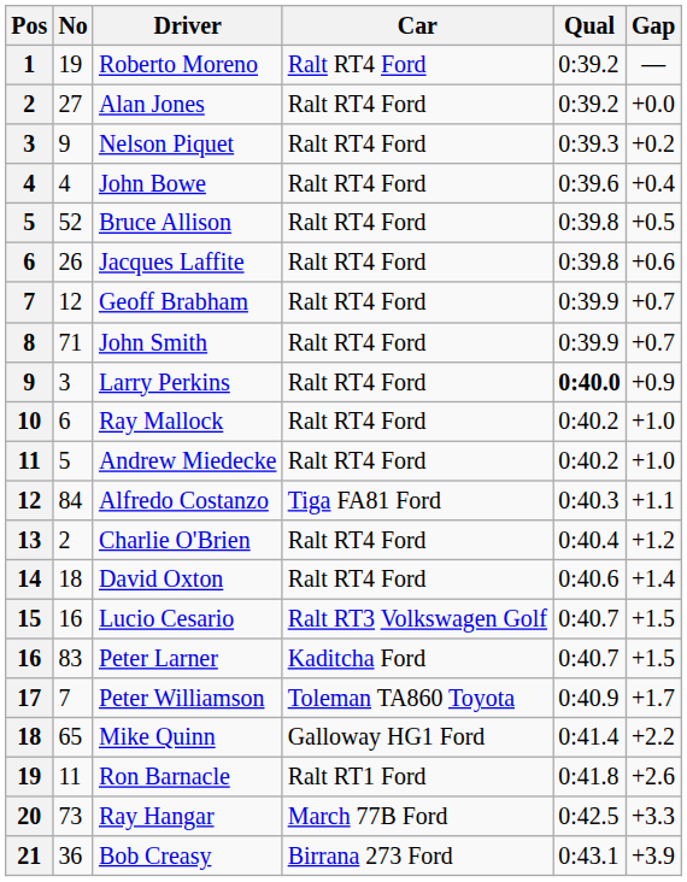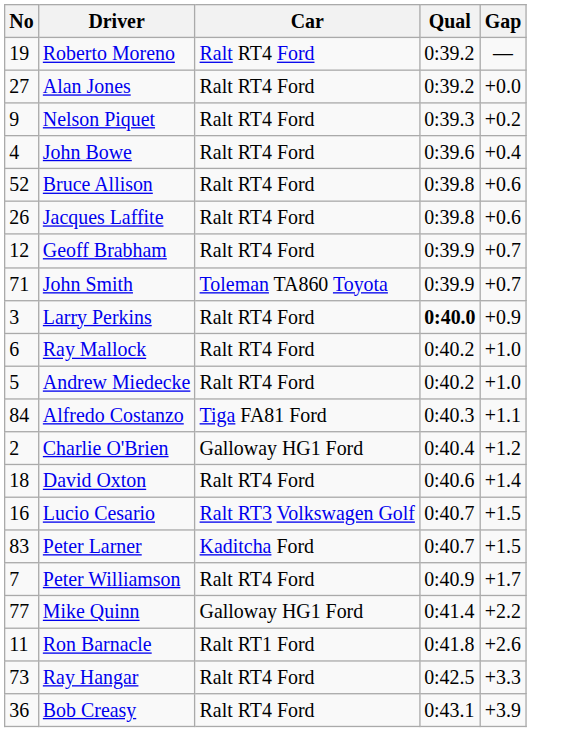 <table class="wikitable sortable" style="font-size: 95%;">
 <tr>
-<th>Pos</th>
 <th>No</th>
 <th>Driver</th>
 <th>Car</th>
 <th>Qual</th>
 <th>Gap</th>
 </tr>
 <tr>
-<th>1</th>
 <td>19</td>
 <td> <a href='#'>Roberto Moreno</a></td>
 <td><a href='#'>Ralt</a> RT4 <a href='#'>Ford</a></td>
 <td>0:39.2</td>
 <td align="center">—</td>
 </tr>
 <tr>
-<th>2</th>
 <td>27</td>
 <td> <a href='#'>Alan Jones</a></td>
 <td>Ralt RT4 Ford</td>
 <td>0:39.2</td>
 <td>+0.0</td>
 </tr>
 <tr>
-<th>3</th>
 <td>9</td>
 <td> <a href='#'>Nelson Piquet</a></td>
 <td>Ralt RT4 Ford</td>
 <td>0:39.3</td>
 <td>+0.2</td>
 </tr>
 <tr>
-<th>4</th>
 <td>4</td>
 <td> <a href='#'>John Bowe</a></td>
 <td>Ralt RT4 Ford</td>
 <td>0:39.6</td>
 <td>+0.4</td>
 </tr>
 <tr>
-<th>5</th>
 <td>52</td>
 <td> <a href='#'>Bruce Allison</a></td>
 <td>Ralt RT4 Ford</td>
 <td>0:39.8</td>
-<td>+0.5</td>
+<td>+0.6</td>
 </tr>
 <tr>
-<th>6</th>
 <td>26</td>
 <td> <a href='#'>Jacques Laffite</a></td>
 <td>Ralt RT4 Ford</td>
 <td>0:39.8</td>
 <td>+0.6</td>
 </tr>
 <tr>
-<th>7</th>
 <td>12</td>
 <td> <a href='#'>Geoff Brabham</a></td>
 <td>Ralt RT4 Ford</td>
 <td>0:39.9</td>
 <td>+0.7</td>
 </tr>
 <tr>
-<th>8</th>
 <td>71</td>
 <td> <a href='#'>John Smith</a></td>
-<td>Ralt RT4 Ford</td>
+<td><a href='#'>Toleman</a> TA860 <a href='#'>Toyota</a></td>
 <td>0:39.9</td>
 <td>+0.7</td>
 </tr>
 <tr>
-<th>9</th>
 <td>3</td>
 <td> <a href='#'>Larry Perkins</a></td>
 <td>Ralt RT4 Ford</td>
 <td><strong>0:40.0</strong></td>
 <td>+0.9</td>
 </tr>
 <tr>
-<th>10</th>
 <td>6</td>
 <td> <a href='#'>Ray Mallock</a></td>
 <td>Ralt RT4 Ford</td>
 <td>0:40.2</td>
 <td>+1.0</td>
 </tr>
 <tr>
-<th>11</th>
 <td>5</td>
 <td> <a href='#'>Andrew Miedecke</a></td>
 <td>Ralt RT4 Ford</td>
 <td>0:40.2</td>
 <td>+1.0</td>
 </tr>
 <tr>
-<th>12</th>
 <td>84</td>
 <td> <a href='#'>Alfredo Costanzo</a></td>
 <td><a href='#'>Tiga</a> FA81 Ford</td>
 <td>0:40.3</td>
 <td>+1.1</td>
 </tr>
 <tr>
-<th>13</th>
 <td>2</td>
 <td> <a href='#'>Charlie O'Brien</a></td>
-<td>Ralt RT4 Ford</td>
+<td>Galloway HG1 Ford</td>
 <td>0:40.4</td>
 <td>+1.2</td>
 </tr>
 <tr>
-<th>14</th>
 <td>18</td>
 <td> <a href='#'>David Oxton</a></td>
 <td>Ralt RT4 Ford</td>
 <td>0:40.6</td>
 <td>+1.4</td>
 </tr>
 <tr>
-<th>15</th>
 <td>16</td>
 <td> <a href='#'>Lucio Cesario</a></td>
 <td><a href='#'>Ralt RT3</a> <a href='#'>Volkswagen Golf</a></td>
 <td>0:40.7</td>
 <td>+1.5</td>
 </tr>
 <tr>
-<th>16</th>
 <td>83</td>
 <td> <a href='#'>Peter Larner</a></td>
 <td><a href='#'>Kaditcha</a> Ford</td>
 <td>0:40.7</td>
 <td>+1.5</td>
 </tr>
 <tr>
-<th>17</th>
 <td>7</td>
 <td> <a href='#'>Peter Williamson</a></td>
-<td><a href='#'>Toleman</a> TA860 <a href='#'>Toyota</a></td>
+<td>Ralt RT4 Ford</td>
 <td>0:40.9</td>
 <td>+1.7</td>
 </tr>
 <tr>
-<th>18</th>
-<td>65</td>
+<td>77</td>
 <td> <a href='#'>Mike Quinn</a></td>
 <td>Galloway HG1 Ford</td>
 <td>0:41.4</td>
 <td>+2.2</td>
 </tr>
 <tr>
-<th>19</th>
 <td>11</td>
 <td> <a href='#'>Ron Barnacle</a></td>
 <td>Ralt RT1 Ford</td>
 <td>0:41.8</td>
 <td>+2.6</td>
 </tr>
 <tr>
-<th>20</th>
 <td>73</td>
 <td> <a href='#'>Ray Hangar</a></td>
-<td><a href='#'>March</a> 77B Ford</td>
+<td>Ralt RT4 Ford</td>
 <td>0:42.5</td>
 <td>+3.3</td>
 </tr>
 <tr>
-<th>21</th>
 <td>36</td>
 <td> <a href='#'>Bob Creasy</a></td>
-<td><a href='#'>Birrana</a> 273 Ford</td>
+<td>Ralt RT4 Ford</td>
 <td>0:43.1</td>
 <td>+3.9</td>
 </tr>
 </table>
